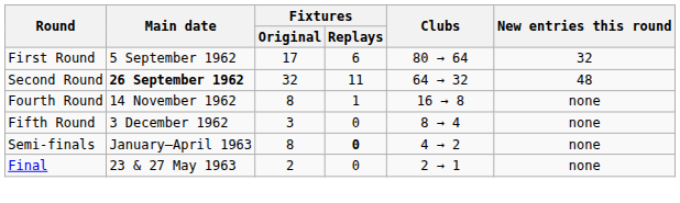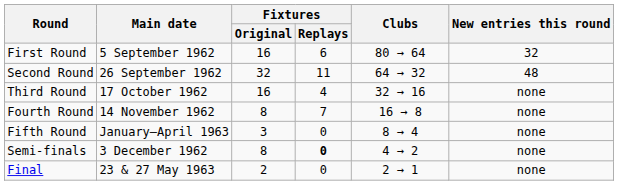 <table class="wikitable" style="text-align:center">
 <tr>
 <th rowspan=2>Round</th>
 <th rowspan=2>Main date</th>
 <th colspan=2>Fixtures</th>
 <th rowspan=2 width=100>Clubs</th>
 <th rowspan=2>New entries this round</th>
 </tr>
 <tr>
 <th width=55>Original</th>
 <th width=55>Replays</th>
 </tr>
 <tr>
 <td align=left>First Round</td>
 <td align=left>5 September 1962</td>
-<td>17</td>
+<td>16</td>
 <td>6</td>
 <td>80 → 64</td>
 <td>32<br></td>
 </tr>
 <tr>
 <td align=left>Second Round</td>
-<td align=left><strong>26 September 1962</strong></td>
+<td align=left>26 September 1962</td>
 <td>32</td>
 <td>11</td>
 <td>64 → 32</td>
 <td>48<br></td>
 </tr>
 <tr>
+<td align=left>Third Round</td>
+<td align=left>17 October 1962</td>
+<td>16</td>
+<td>4</td>
+<td>32 → 16</td>
+<td>none</td>
+</tr>
+<tr>
 <td align=left>Fourth Round</td>
 <td align=left>14 November 1962</td>
 <td>8</td>
-<td>1</td>
+<td>7</td>
 <td>16 → 8</td>
 <td>none</td>
 </tr>
 <tr>
 <td align=left>Fifth Round</td>
-<td align=left>3 December 1962</td>
+<td align=left>January–April 1963</td>
 <td>3</td>
 <td>0</td>
 <td>8 → 4</td>
 <td>none</td>
 </tr>
 <tr>
 <td align=left>Semi-finals</td>
-<td align=left>January–April 1963</td>
+<td align=left>3 December 1962</td>
 <td>8</td>
 <td><strong>0</strong></td>
 <td>4 → 2</td>
 <td>none</td>
 </tr>
 <tr>
 <td align=left><a href='#'>Final</a></td>
 <td align=left>23 & 27 May 1963</td>
 <td>2</td>
 <td>0</td>
 <td>2 → 1</td>
 <td>none</td>
 </tr>
 </table>
